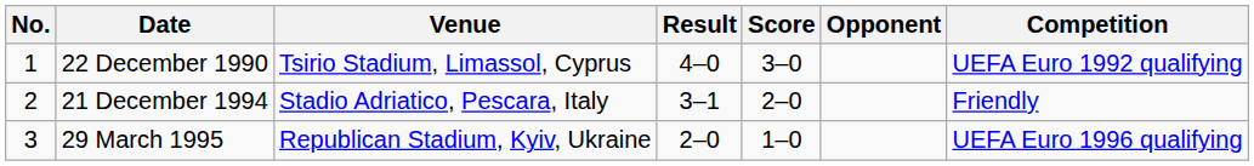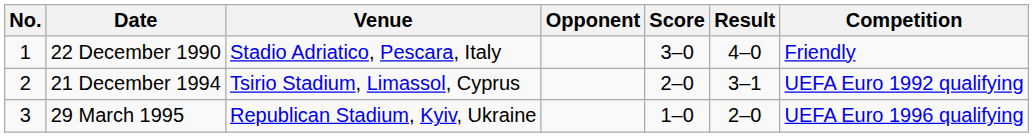 <table class="wikitable sortable">
 <tr>
 <th scope="col">No.</th>
 <th scope="col">Date</th>
 <th scope="col">Venue</th>
+<th scope="col">Opponent</th>
+<th scope="col">Score</th>
 <th scope="col">Result</th>
-<th scope="col">Score</th>
-<th scope="col">Opponent</th>
 <th scope="col">Competition</th>
 </tr>
 <tr>
 <td style="text-align:center">1</td>
 <td>22 December 1990</td>
-<td><a href='#'>Tsirio Stadium</a>, <a href='#'>Limassol</a>, Cyprus</td>
+<td><a href='#'>Stadio Adriatico</a>, <a href='#'>Pescara</a>, Italy</td>
+<td></td>
+<td style="text-align:center">3–0</td>
 <td style="text-align:center">4–0</td>
-<td style="text-align:center">3–0</td>
-<td></td>
-<td><a href='#'>UEFA Euro 1992 qualifying</a></td>
+<td><a href='#'>Friendly</a></td>
 </tr>
 <tr>
 <td style="text-align:center">2</td>
 <td>21 December 1994</td>
-<td><a href='#'>Stadio Adriatico</a>, <a href='#'>Pescara</a>, Italy</td>
+<td><a href='#'>Tsirio Stadium</a>, <a href='#'>Limassol</a>, Cyprus</td>
+<td></td>
+<td style="text-align:center">2–0</td>
 <td style="text-align:center">3–1</td>
-<td style="text-align:center">2–0</td>
-<td></td>
-<td><a href='#'>Friendly</a></td>
+<td><a href='#'>UEFA Euro 1992 qualifying</a></td>
 </tr>
 <tr>
 <td style="text-align:center">3</td>
 <td>29 March 1995</td>
 <td><a href='#'>Republican Stadium</a>, <a href='#'>Kyiv</a>, Ukraine</td>
+<td></td>
+<td style="text-align:center">1–0</td>
 <td style="text-align:center">2–0</td>
-<td style="text-align:center">1–0</td>
-<td></td>
 <td><a href='#'>UEFA Euro 1996 qualifying</a></td>
 </tr>
 </table>
